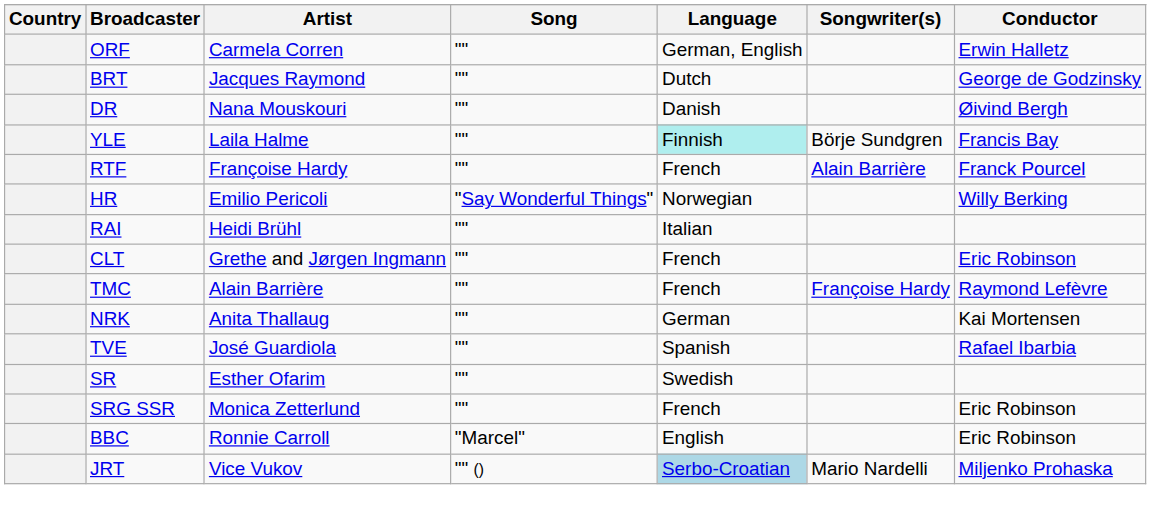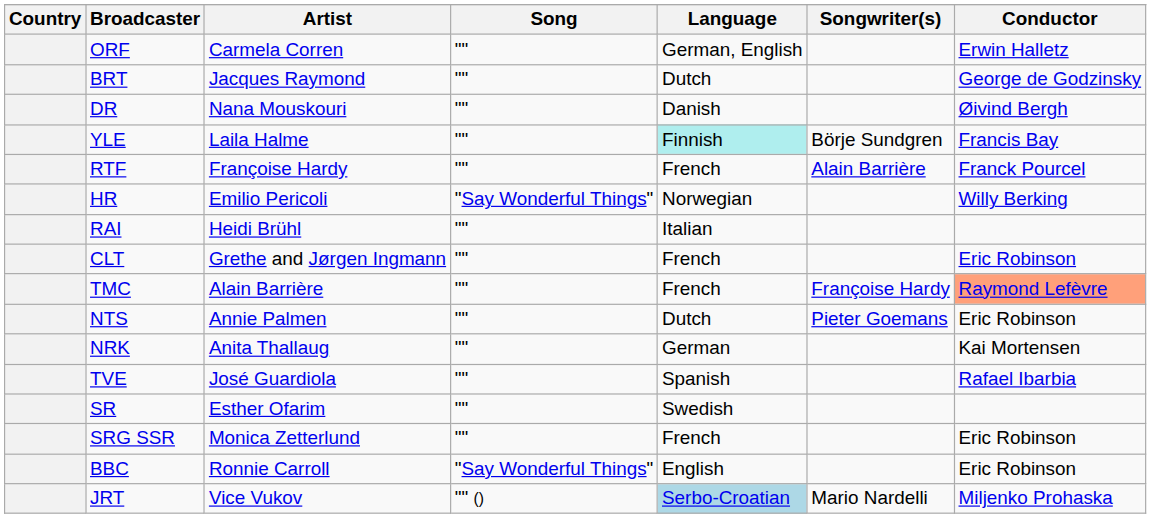 <table class="wikitable plainrowheaders" style="clear:left">
 <tr>
 </tr>
 <tr>
 <th scope="col">Country</th>
 <th scope="col">Broadcaster</th>
 <th scope="col">Artist</th>
 <th scope="col">Song</th>
 <th scope="col">Language</th>
 <th scope="col">Songwriter(s)</th>
 <th scope="col">Conductor</th>
 </tr>
 <tr>
 <th scope="row"></th>
 <td><a href='#'>ORF</a></td>
 <td><a href='#'>Carmela Corren</a></td>
 <td>""</td>
 <td>German, English</td>
 <td></td>
 <td><a href='#'>Erwin Halletz</a></td>
 </tr>
 <tr>
 <th scope="row"></th>
 <td><a href='#'>BRT</a></td>
 <td><a href='#'>Jacques Raymond</a></td>
 <td>""</td>
 <td>Dutch</td>
 <td></td>
 <td><a href='#'>George de Godzinsky</a></td>
 </tr>
 <tr>
 <th scope="row"></th>
 <td><a href='#'>DR</a></td>
 <td><a href='#'>Nana Mouskouri</a></td>
 <td>""</td>
 <td>Danish</td>
 <td></td>
 <td><a href='#'>Øivind Bergh</a></td>
 </tr>
 <tr>
 <th scope="row"></th>
 <td><a href='#'>YLE</a></td>
 <td><a href='#'>Laila Halme</a></td>
 <td>""</td>
 <td style="background: paleturquoise;">Finnish</td>
 <td>Börje Sundgren</td>
 <td><a href='#'>Francis Bay</a></td>
 </tr>
 <tr>
 <th scope="row"></th>
 <td><a href='#'>RTF</a></td>
 <td><a href='#'>Françoise Hardy</a></td>
 <td>""</td>
 <td>French</td>
 <td><a href='#'>Alain Barrière</a></td>
 <td><a href='#'>Franck Pourcel</a></td>
 </tr>
 <tr>
 <th scope="row"></th>
 <td><a href='#'>HR</a></td>
 <td><a href='#'>Emilio Pericoli</a></td>
 <td>"<a href='#'>Say Wonderful Things</a>"</td>
 <td>Norwegian</td>
 <td></td>
 <td><a href='#'>Willy Berking</a></td>
 </tr>
 <tr>
 <th scope="row"></th>
 <td><a href='#'>RAI</a></td>
 <td><a href='#'>Heidi Brühl</a></td>
 <td>""</td>
 <td>Italian</td>
 <td></td>
 <td></td>
 </tr>
 <tr>
 <th scope="row"></th>
 <td><a href='#'>CLT</a></td>
 <td><a href='#'>Grethe</a> and <a href='#'>Jørgen Ingmann</a></td>
 <td>""</td>
 <td>French</td>
 <td></td>
 <td><a href='#'>Eric Robinson</a></td>
 </tr>
 <tr>
 <th scope="row"></th>
 <td><a href='#'>TMC</a></td>
 <td><a href='#'>Alain Barrière</a></td>
 <td>""</td>
 <td>French</td>
 <td><a href='#'>Françoise Hardy</a></td>
-<td><a href='#'>Raymond Lefèvre</a></td>
+<td style="background: lightsalmon;"><a href='#'>Raymond Lefèvre</a></td>
+</tr>
+<tr>
+<th scope="row"></th>
+<td><a href='#'>NTS</a></td>
+<td><a href='#'>Annie Palmen</a></td>
+<td>""</td>
+<td>Dutch</td>
+<td><a href='#'>Pieter Goemans</a></td>
+<td>Eric Robinson</td>
 </tr>
 <tr>
 <th scope="row"></th>
 <td><a href='#'>NRK</a></td>
 <td><a href='#'>Anita Thallaug</a></td>
 <td>""</td>
 <td>German</td>
 <td></td>
 <td>Kai Mortensen</td>
 </tr>
 <tr>
 <th scope="row"></th>
 <td><a href='#'>TVE</a></td>
 <td><a href='#'>José Guardiola</a></td>
 <td>""</td>
 <td>Spanish</td>
 <td></td>
 <td><a href='#'>Rafael Ibarbia</a></td>
 </tr>
 <tr>
 <th scope="row"></th>
 <td><a href='#'>SR</a></td>
 <td><a href='#'>Esther Ofarim</a></td>
 <td>""</td>
 <td>Swedish</td>
 <td></td>
 <td></td>
 </tr>
 <tr>
 <th scope="row"></th>
 <td><a href='#'>SRG SSR</a></td>
 <td><a href='#'>Monica Zetterlund</a></td>
 <td>""</td>
 <td>French</td>
 <td></td>
 <td>Eric Robinson</td>
 </tr>
 <tr>
 <th scope="row"></th>
 <td><a href='#'>BBC</a></td>
 <td><a href='#'>Ronnie Carroll</a></td>
-<td>"Marcel"</td>
+<td>"<a href='#'>Say Wonderful Things</a>"</td>
 <td>English</td>
 <td></td>
 <td>Eric Robinson</td>
 </tr>
 <tr>
 <th scope="row"></th>
 <td><a href='#'>JRT</a></td>
 <td><a href='#'>Vice Vukov</a></td>
 <td>"" <small>()</small></td>
 <td style="background: lightblue;"><a href='#'>Serbo-Croatian</a></td>
 <td>Mario Nardelli</td>
 <td><a href='#'>Miljenko Prohaska</a></td>
 </tr>
 </table>
